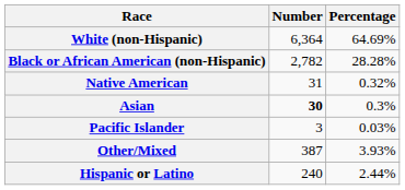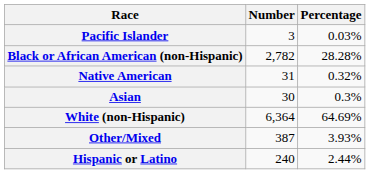 <table class="wikitable" style="text-align:right">
 <tr>
 <th scope="col">Race</th>
 <th scope="col">Number</th>
 <th scope="col">Percentage</th>
 </tr>
 <tr>
-<th scope="row"><a href='#'>White</a> (non-Hispanic)</th>
-<td>6,364</td>
-<td>64.69%</td>
+<th scope="row"><a href='#'>Pacific Islander</a></th>
+<td>3</td>
+<td>0.03%</td>
 </tr>
 <tr>
 <th scope="row"><a href='#'>Black or African American</a> (non-Hispanic)</th>
 <td>2,782</td>
 <td>28.28%</td>
 </tr>
 <tr>
 <th scope="row"><a href='#'>Native American</a></th>
 <td>31</td>
 <td>0.32%</td>
 </tr>
 <tr>
 <th scope="row"><a href='#'>Asian</a></th>
-<td><strong>30</strong></td>
+<td>30</td>
 <td>0.3%</td>
 </tr>
 <tr>
-<th scope="row"><a href='#'>Pacific Islander</a></th>
-<td>3</td>
-<td>0.03%</td>
+<th scope="row"><a href='#'>White</a> (non-Hispanic)</th>
+<td>6,364</td>
+<td>64.69%</td>
 </tr>
 <tr>
 <th scope="row"><a href='#'>Other/Mixed</a></th>
 <td>387</td>
 <td>3.93%</td>
 </tr>
 <tr>
 <th scope="row"><a href='#'>Hispanic</a> or <a href='#'>Latino</a></th>
 <td>240</td>
 <td>2.44%</td>
 </tr>
 </table>
